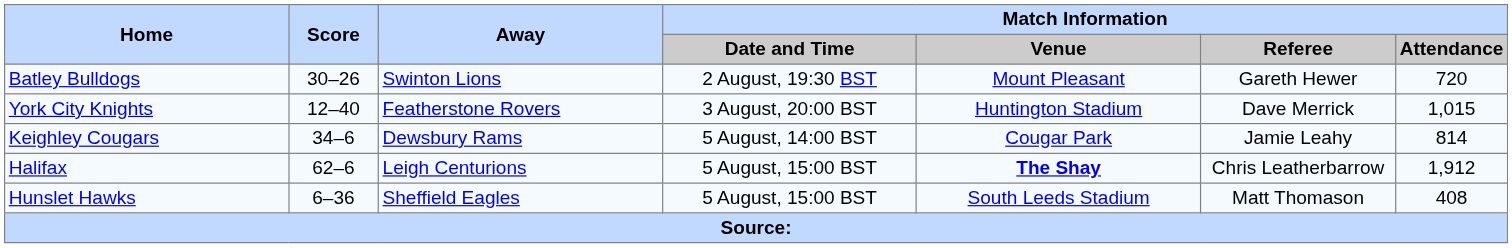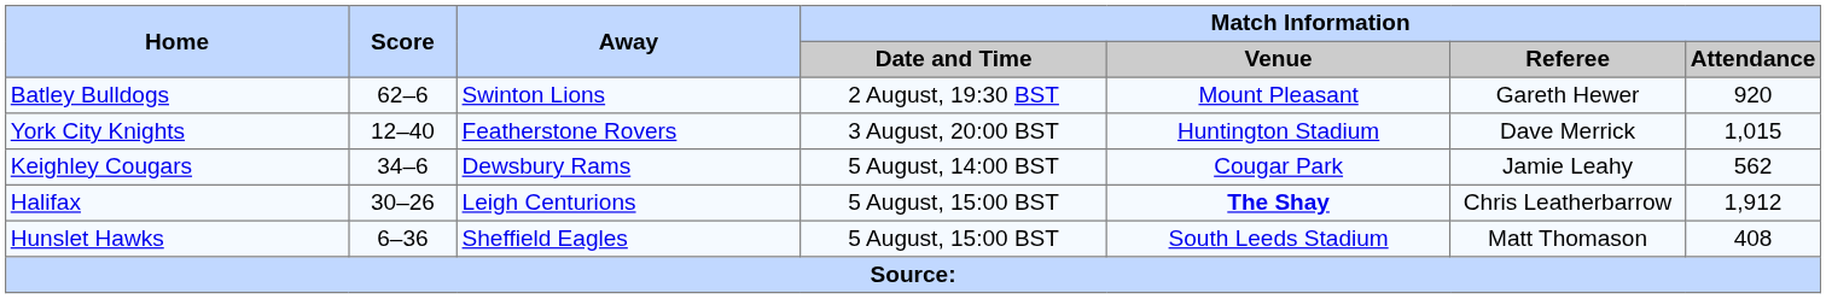 <table border="1" cellpadding="3" cellspacing="0" style="border-collapse:collapse; text-align:center; width:100%;">
 <tr style="background:#c1d8ff;">
 <th rowspan="2" style="width:19%;">Home</th>
 <th rowspan="2" style="width:6%;">Score</th>
 <th rowspan="2" style="width:19%;">Away</th>
 <th colspan=6>Match Information</th>
 </tr>
 <tr style="background:#ccc;">
 <th width=17%>Date and Time</th>
 <th width=19%>Venue</th>
 <th width=13%>Referee</th>
 <th width=7%>Attendance</th>
 </tr>
 <tr style="background:#f5faff;">
 <td align=left> <a href='#'>Batley Bulldogs</a></td>
-<td>30–26</td>
+<td>62–6</td>
 <td align=left> <a href='#'>Swinton Lions</a></td>
 <td>2 August, 19:30 <a href='#'>BST</a></td>
 <td><a href='#'>Mount Pleasant</a></td>
 <td>Gareth Hewer</td>
-<td>720</td>
+<td>920</td>
 </tr>
 <tr style="background:#f5faff;">
 <td align=left> <a href='#'>York City Knights</a></td>
 <td>12–40</td>
 <td align=left> <a href='#'>Featherstone Rovers</a></td>
 <td>3 August, 20:00 BST</td>
 <td><a href='#'>Huntington Stadium</a></td>
 <td>Dave Merrick</td>
 <td>1,015</td>
 </tr>
 <tr style="background:#f5faff;">
 <td align=left> <a href='#'>Keighley Cougars</a></td>
 <td>34–6</td>
 <td align=left> <a href='#'>Dewsbury Rams</a></td>
 <td>5 August, 14:00 BST</td>
 <td><a href='#'>Cougar Park</a></td>
 <td>Jamie Leahy</td>
-<td>814</td>
+<td>562</td>
 </tr>
 <tr style="background:#f5faff;">
 <td align=left> <a href='#'>Halifax</a></td>
-<td>62–6</td>
+<td>30–26</td>
 <td align=left> <a href='#'>Leigh Centurions</a></td>
 <td>5 August, 15:00 BST</td>
 <td><strong><a href='#'>The Shay</a></strong></td>
 <td>Chris Leatherbarrow</td>
 <td>1,912</td>
 </tr>
 <tr style="background:#f5faff;">
 <td align=left> <a href='#'>Hunslet Hawks</a></td>
 <td>6–36</td>
 <td align=left> <a href='#'>Sheffield Eagles</a></td>
 <td>5 August, 15:00 BST</td>
 <td><a href='#'>South Leeds Stadium</a></td>
 <td>Matt Thomason</td>
 <td>408</td>
 </tr>
 <tr style="background:#c1d8ff;">
 <th colspan=12>Source:</th>
 </tr>
 </table>
